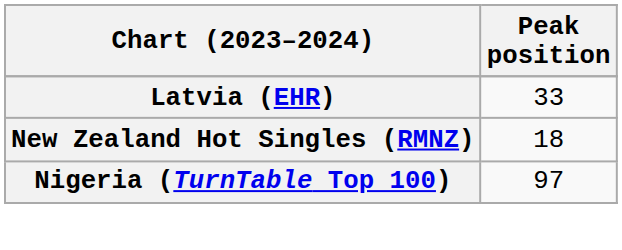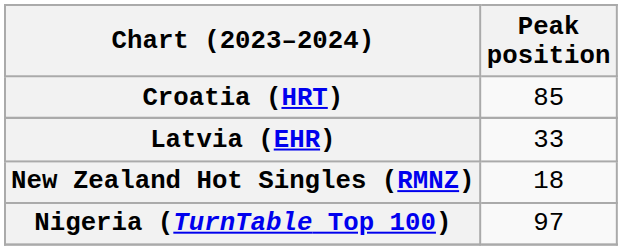 <table class="wikitable sortable plainrowheaders" style="text-align:center">
 <tr>
 <th scope="col">Chart (2023–2024)</th>
 <th scope="col">Peak<br>position</th>
+</tr>
+<tr>
+<th scope="row">Croatia (<a href='#'>HRT</a>)</th>
+<td>85</td>
 </tr>
 <tr>
 </tr>
 <tr>
 </tr>
 <tr>
 </tr>
 <tr>
 <th scope="row">Latvia (<a href='#'>EHR</a>)</th>
 <td>33</td>
 </tr>
 <tr>
 <th scope="row">New Zealand Hot Singles (<a href='#'>RMNZ</a>)</th>
 <td>18</td>
 </tr>
 <tr>
 <th scope="row">Nigeria (<a href='#'><em>TurnTable</em> Top 100</a>)</th>
 <td>97</td>
 </tr>
 <tr>
 </tr>
 </table>
